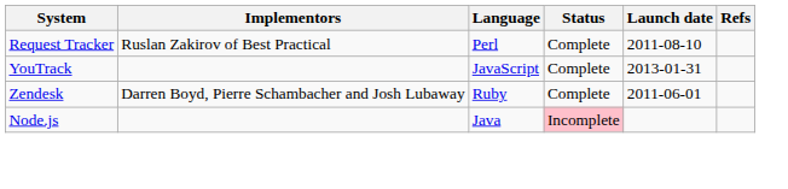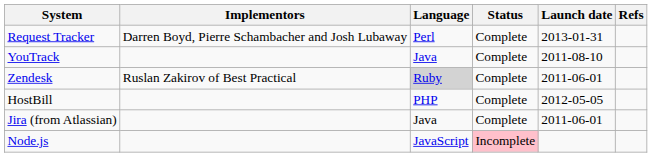 <table class="wikitable sortable" style="width: auto;">
 <tr>
 <th>System</th>
 <th>Implementors</th>
 <th>Language</th>
 <th>Status</th>
 <th>Launch date</th>
 <th class="unsortable">Refs </th>
 </tr>
 <tr>
 <td><a href='#'>Request Tracker</a></td>
-<td>Ruslan Zakirov of Best Practical</td>
+<td>Darren Boyd, Pierre Schambacher and Josh Lubaway</td>
 <td><a href='#'>Perl</a></td>
+<td>Complete</td>
+<td>2013-01-31</td>
+<td></td>
+</tr>
+<tr>
+<td><a href='#'>YouTrack</a></td>
+<td></td>
+<td><a href='#'>Java</a></td>
 <td>Complete</td>
 <td>2011-08-10</td>
 <td></td>
 </tr>
 <tr>
-<td><a href='#'>YouTrack</a></td>
-<td></td>
-<td><a href='#'>JavaScript</a></td>
+<td><a href='#'>Zendesk</a></td>
+<td>Ruslan Zakirov of Best Practical</td>
+<td style="background: lightgrey;"><a href='#'>Ruby</a></td>
 <td>Complete</td>
-<td>2013-01-31</td>
+<td>2011-06-01</td>
 <td></td>
 </tr>
 <tr>
-<td><a href='#'>Zendesk</a></td>
-<td>Darren Boyd, Pierre Schambacher and Josh Lubaway</td>
-<td><a href='#'>Ruby</a></td>
+<td>HostBill</td>
+<td></td>
+<td><a href='#'>PHP</a></td>
+<td>Complete</td>
+<td>2012-05-05</td>
+<td></td>
+</tr>
+<tr>
+<td><a href='#'>Jira</a>  (from Atlassian)</td>
+<td></td>
+<td>Java</td>
 <td>Complete</td>
 <td>2011-06-01</td>
 <td></td>
 </tr>
 <tr>
 <td><a href='#'>Node.js</a></td>
 <td></td>
-<td><a href='#'>Java</a></td>
+<td><a href='#'>JavaScript</a></td>
 <td style="background: pink;">Incomplete</td>
 <td></td>
 <td></td>
 </tr>
 </table>
